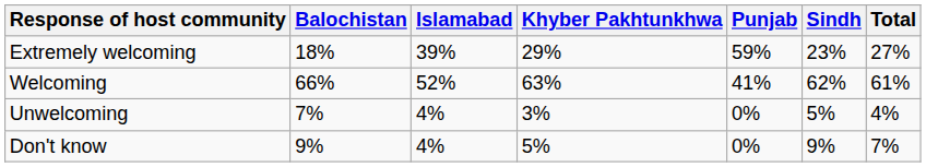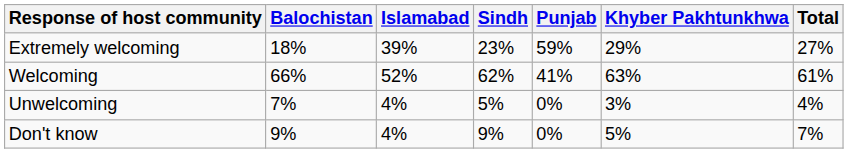 <table class="wikitable sortable">
 <tr>
 <th>Response of host community</th>
 <th><a href='#'>Balochistan</a></th>
 <th><a href='#'>Islamabad</a></th>
+<th><a href='#'>Sindh</a></th>
+<th><a href='#'>Punjab</a></th>
 <th><a href='#'>Khyber Pakhtunkhwa</a></th>
-<th><a href='#'>Punjab</a></th>
-<th><a href='#'>Sindh</a></th>
 <th>Total</th>
 </tr>
 <tr>
 <td>Extremely welcoming</td>
 <td>18%</td>
 <td>39%</td>
+<td>23%</td>
+<td>59%</td>
 <td>29%</td>
-<td>59%</td>
-<td>23%</td>
 <td>27%</td>
 </tr>
 <tr>
 <td>Welcoming</td>
 <td>66%</td>
 <td>52%</td>
+<td>62%</td>
+<td>41%</td>
 <td>63%</td>
-<td>41%</td>
-<td>62%</td>
 <td>61%</td>
 </tr>
 <tr>
 <td>Unwelcoming</td>
 <td>7%</td>
 <td>4%</td>
+<td>5%</td>
+<td>0%</td>
 <td>3%</td>
-<td>0%</td>
-<td>5%</td>
 <td>4%</td>
 </tr>
 <tr>
 <td>Don't know</td>
 <td>9%</td>
 <td>4%</td>
+<td>9%</td>
+<td>0%</td>
 <td>5%</td>
-<td>0%</td>
-<td>9%</td>
 <td>7%</td>
 </tr>
 </table>
